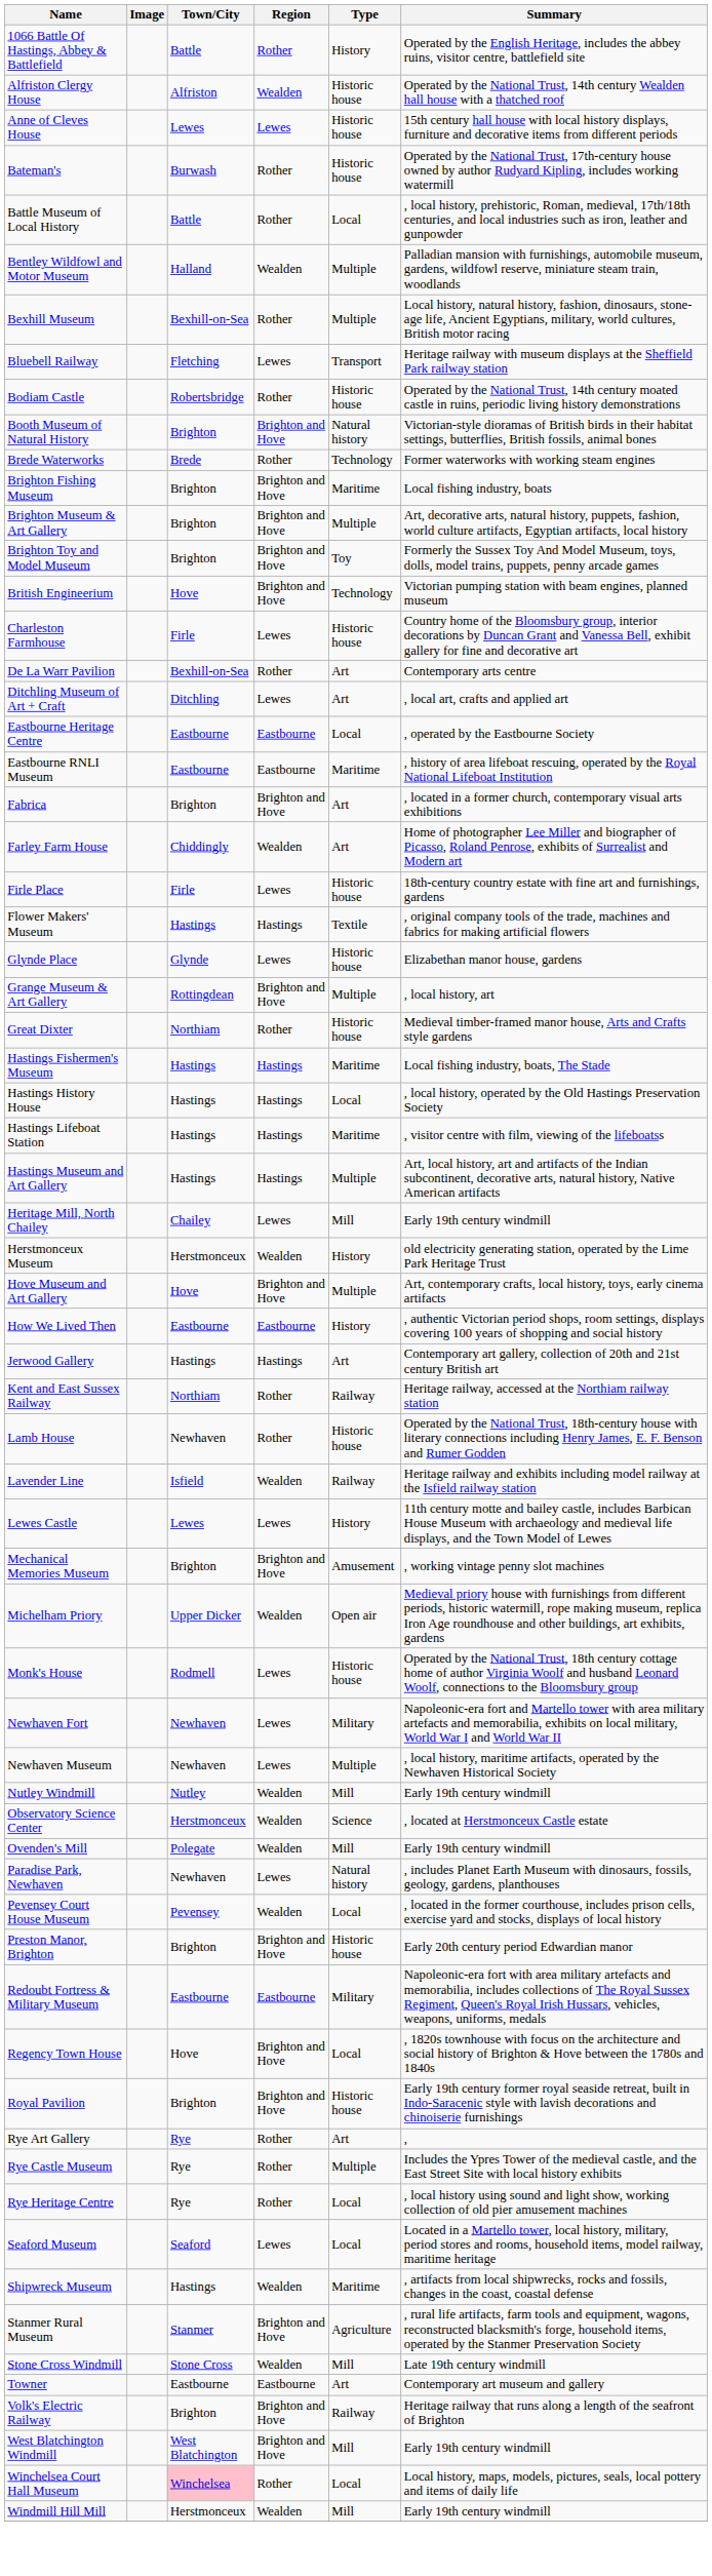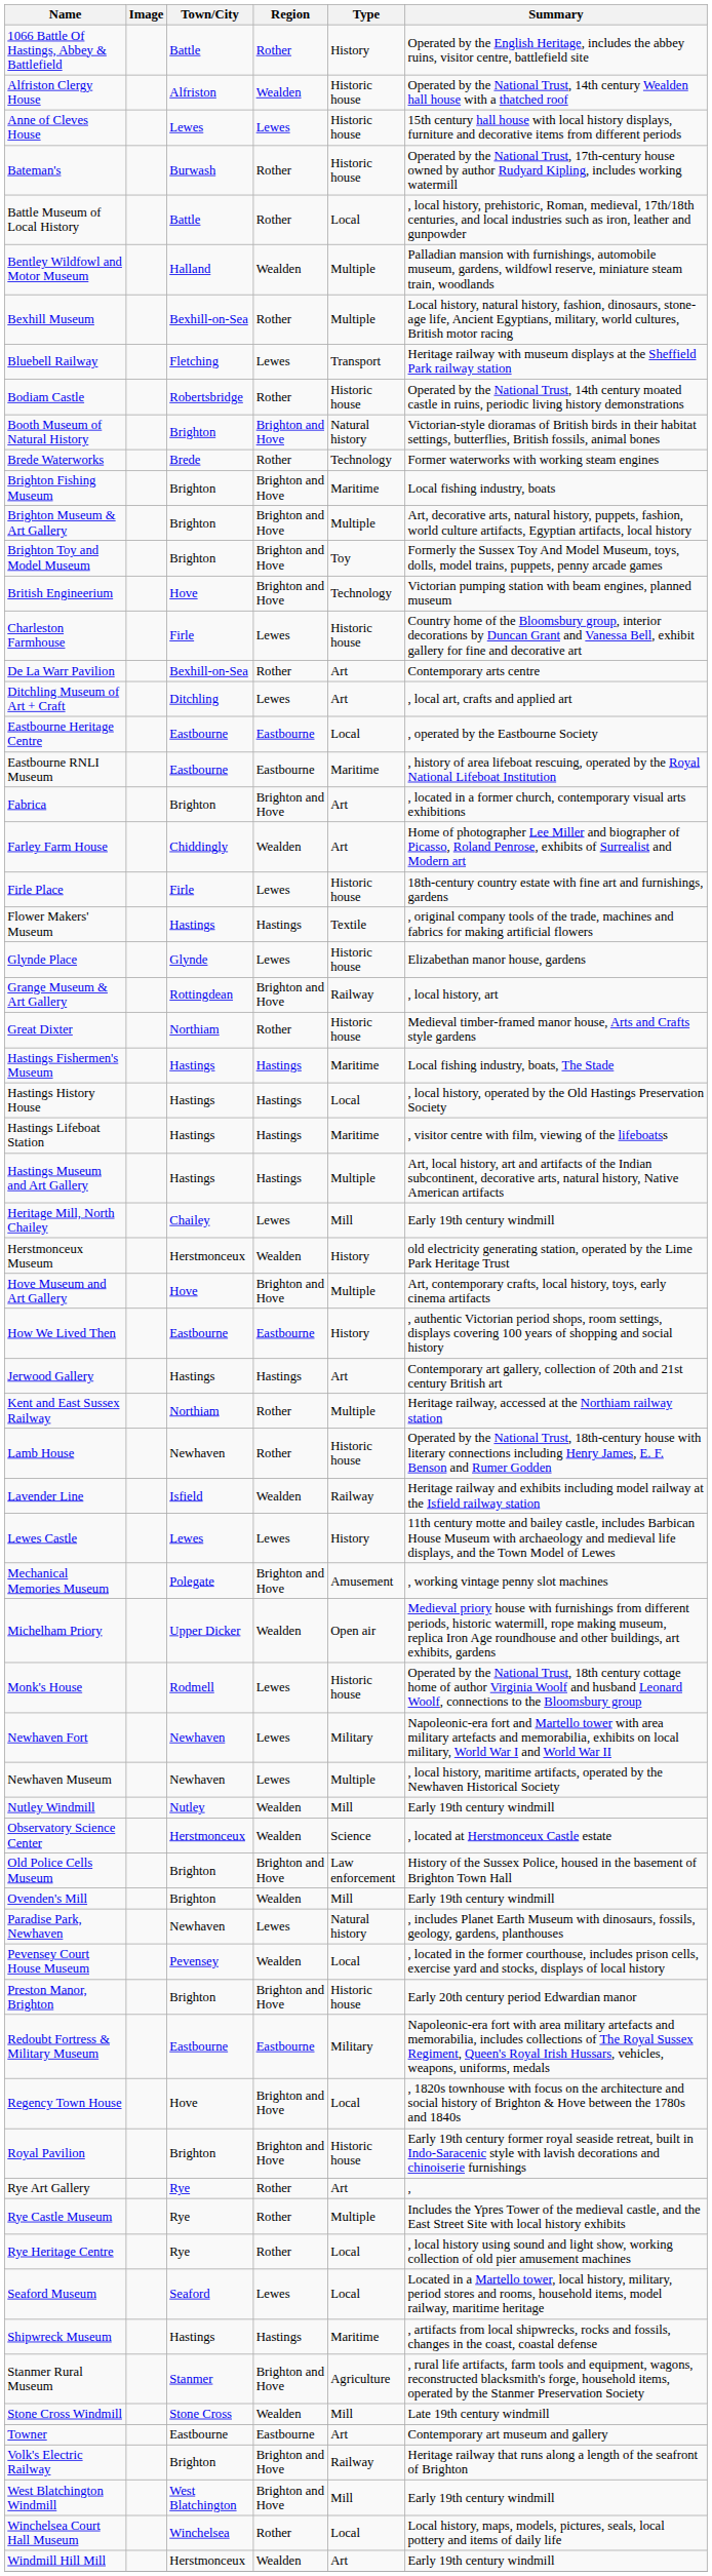 <table class="wikitable sortable">
 <tr>
 <th>Name</th>
 <th>Image</th>
 <th>Town/City</th>
 <th>Region</th>
 <th>Type</th>
 <th>Summary</th>
 </tr>
 <tr>
 <td><a href='#'>1066 Battle Of Hastings, Abbey & Battlefield</a></td>
 <td></td>
 <td><a href='#'>Battle</a></td>
 <td><a href='#'>Rother</a></td>
 <td>History</td>
 <td>Operated by the <a href='#'>English Heritage</a>, includes the abbey ruins, visitor centre, battlefield site</td>
 </tr>
 <tr>
 <td><a href='#'>Alfriston Clergy House</a></td>
 <td></td>
 <td><a href='#'>Alfriston</a></td>
 <td><a href='#'>Wealden</a></td>
 <td>Historic house</td>
 <td>Operated by the <a href='#'>National Trust</a>, 14th century <a href='#'>Wealden</a> <a href='#'>hall house</a> with a <a href='#'>thatched roof</a></td>
 </tr>
 <tr>
 <td><a href='#'>Anne of Cleves House</a></td>
 <td></td>
 <td><a href='#'>Lewes</a></td>
 <td><a href='#'>Lewes</a></td>
 <td>Historic house</td>
 <td>15th century <a href='#'>hall house</a> with local history displays, furniture and decorative items from different periods</td>
 </tr>
 <tr>
 <td><a href='#'>Bateman's</a></td>
 <td></td>
 <td><a href='#'>Burwash</a></td>
 <td>Rother</td>
 <td>Historic house</td>
 <td>Operated by the <a href='#'>National Trust</a>, 17th-century house owned by author <a href='#'>Rudyard Kipling</a>, includes working watermill</td>
 </tr>
 <tr>
 <td>Battle Museum of Local History</td>
 <td></td>
 <td><a href='#'>Battle</a></td>
 <td>Rother</td>
 <td>Local</td>
 <td>, local history, prehistoric, Roman, medieval, 17th/18th centuries, and local industries such as iron, leather and gunpowder</td>
 </tr>
 <tr>
 <td><a href='#'>Bentley Wildfowl and Motor Museum</a></td>
 <td></td>
 <td><a href='#'>Halland</a></td>
 <td>Wealden</td>
 <td>Multiple</td>
 <td>Palladian mansion with furnishings, automobile museum, gardens, wildfowl reserve, miniature steam train, woodlands</td>
 </tr>
 <tr>
 <td><a href='#'>Bexhill Museum</a></td>
 <td></td>
 <td><a href='#'>Bexhill-on-Sea</a></td>
 <td>Rother</td>
 <td>Multiple</td>
 <td>Local history, natural history, fashion, dinosaurs, stone-age life, Ancient Egyptians, military, world cultures, British motor racing</td>
 </tr>
 <tr>
 <td><a href='#'>Bluebell Railway</a></td>
 <td></td>
 <td><a href='#'>Fletching</a></td>
 <td>Lewes</td>
 <td>Transport</td>
 <td>Heritage railway with museum displays at the <a href='#'>Sheffield Park railway station</a></td>
 </tr>
 <tr>
 <td><a href='#'>Bodiam Castle</a></td>
 <td></td>
 <td><a href='#'>Robertsbridge</a></td>
 <td>Rother</td>
 <td>Historic house</td>
 <td>Operated by the <a href='#'>National Trust</a>, 14th century moated castle in ruins, periodic living history demonstrations</td>
 </tr>
 <tr>
 <td><a href='#'>Booth Museum of Natural History</a></td>
 <td></td>
 <td><a href='#'>Brighton</a></td>
 <td><a href='#'>Brighton and Hove</a></td>
 <td>Natural history</td>
 <td>Victorian-style dioramas of British birds in their habitat settings, butterflies, British fossils, animal bones</td>
 </tr>
 <tr>
 <td><a href='#'>Brede Waterworks</a></td>
 <td></td>
 <td><a href='#'>Brede</a></td>
 <td>Rother</td>
 <td>Technology</td>
 <td>Former waterworks with working steam engines</td>
 </tr>
 <tr>
 <td><a href='#'>Brighton Fishing Museum</a></td>
 <td></td>
 <td>Brighton</td>
 <td>Brighton and Hove</td>
 <td>Maritime</td>
 <td>Local fishing industry, boats</td>
 </tr>
 <tr>
 <td><a href='#'>Brighton Museum & Art Gallery</a></td>
 <td></td>
 <td>Brighton</td>
 <td>Brighton and Hove</td>
 <td>Multiple</td>
 <td>Art, decorative arts, natural history, puppets, fashion, world culture artifacts, Egyptian artifacts, local history</td>
 </tr>
 <tr>
 <td><a href='#'>Brighton Toy and Model Museum</a></td>
 <td></td>
 <td>Brighton</td>
 <td>Brighton and Hove</td>
 <td>Toy</td>
 <td>Formerly the Sussex Toy And Model Museum, toys, dolls, model trains, puppets, penny arcade games</td>
 </tr>
 <tr>
 <td><a href='#'>British Engineerium</a></td>
 <td></td>
 <td><a href='#'>Hove</a></td>
 <td>Brighton and Hove</td>
 <td>Technology</td>
 <td>Victorian pumping station with beam engines, planned museum</td>
 </tr>
 <tr>
 <td><a href='#'>Charleston Farmhouse</a></td>
 <td></td>
 <td><a href='#'>Firle</a></td>
 <td>Lewes</td>
 <td>Historic house</td>
 <td>Country home of the <a href='#'>Bloomsbury group</a>, interior decorations by <a href='#'>Duncan Grant</a> and <a href='#'>Vanessa Bell</a>, exhibit gallery for fine and decorative art</td>
 </tr>
 <tr>
 <td><a href='#'>De La Warr Pavilion</a></td>
 <td></td>
 <td><a href='#'>Bexhill-on-Sea</a></td>
 <td>Rother</td>
 <td>Art</td>
 <td>Contemporary arts centre</td>
 </tr>
 <tr>
 <td><a href='#'>Ditchling Museum of Art + Craft</a></td>
 <td></td>
 <td><a href='#'>Ditchling</a></td>
 <td>Lewes</td>
 <td>Art</td>
 <td>, local art, crafts and applied art</td>
 </tr>
 <tr>
 <td><a href='#'>Eastbourne Heritage Centre</a></td>
 <td></td>
 <td><a href='#'>Eastbourne</a></td>
 <td><a href='#'>Eastbourne</a></td>
 <td>Local</td>
 <td>, operated by the Eastbourne Society</td>
 </tr>
 <tr>
 <td>Eastbourne RNLI Museum</td>
 <td></td>
 <td><a href='#'>Eastbourne</a></td>
 <td>Eastbourne</td>
 <td>Maritime</td>
 <td>, history of area lifeboat rescuing, operated by the <a href='#'>Royal National Lifeboat Institution</a></td>
 </tr>
 <tr>
 <td><a href='#'>Fabrica</a></td>
 <td></td>
 <td>Brighton</td>
 <td>Brighton and Hove</td>
 <td>Art</td>
 <td>, located in a former church, contemporary visual arts exhibitions</td>
 </tr>
 <tr>
 <td><a href='#'>Farley Farm House</a></td>
 <td></td>
 <td><a href='#'>Chiddingly</a></td>
 <td>Wealden</td>
 <td>Art</td>
 <td>Home of photographer <a href='#'>Lee Miller</a> and biographer of <a href='#'>Picasso</a>, <a href='#'>Roland Penrose</a>, exhibits of <a href='#'>Surrealist</a> and <a href='#'>Modern art</a></td>
 </tr>
 <tr>
 <td><a href='#'>Firle Place</a></td>
 <td></td>
 <td><a href='#'>Firle</a></td>
 <td>Lewes</td>
 <td>Historic house</td>
 <td>18th-century country estate with fine art and furnishings, gardens</td>
 </tr>
 <tr>
 <td>Flower Makers' Museum</td>
 <td></td>
 <td><a href='#'>Hastings</a></td>
 <td>Hastings</td>
 <td>Textile</td>
 <td>, original company tools of the trade, machines and fabrics for making artificial flowers</td>
 </tr>
 <tr>
 <td><a href='#'>Glynde Place</a></td>
 <td></td>
 <td><a href='#'>Glynde</a></td>
 <td>Lewes</td>
 <td>Historic house</td>
 <td>Elizabethan manor house, gardens</td>
 </tr>
 <tr>
 <td><a href='#'>Grange Museum & Art Gallery</a></td>
 <td></td>
 <td><a href='#'>Rottingdean</a></td>
 <td>Brighton and Hove</td>
-<td>Multiple</td>
+<td>Railway</td>
 <td>, local history, art</td>
 </tr>
 <tr>
 <td><a href='#'>Great Dixter</a></td>
 <td></td>
 <td><a href='#'>Northiam</a></td>
 <td>Rother</td>
 <td>Historic house</td>
 <td>Medieval timber-framed manor house, <a href='#'>Arts and Crafts</a> style gardens</td>
 </tr>
 <tr>
 <td><a href='#'>Hastings Fishermen's Museum</a></td>
 <td></td>
 <td><a href='#'>Hastings</a></td>
 <td><a href='#'>Hastings</a></td>
 <td>Maritime</td>
 <td>Local fishing industry, boats, <a href='#'>The Stade</a></td>
 </tr>
 <tr>
 <td>Hastings History House</td>
 <td></td>
 <td>Hastings</td>
 <td>Hastings</td>
 <td>Local</td>
 <td>, local history, operated by the Old Hastings Preservation Society</td>
 </tr>
 <tr>
 <td>Hastings Lifeboat Station</td>
 <td></td>
 <td>Hastings</td>
 <td>Hastings</td>
 <td>Maritime</td>
 <td>, visitor centre with film, viewing of the <a href='#'>lifeboats</a>s</td>
 </tr>
 <tr>
 <td><a href='#'>Hastings Museum and Art Gallery</a></td>
 <td></td>
 <td>Hastings</td>
 <td>Hastings</td>
 <td>Multiple</td>
 <td>Art, local history, art and artifacts of the Indian subcontinent, decorative arts, natural history, Native American artifacts</td>
 </tr>
 <tr>
 <td><a href='#'>Heritage Mill, North Chailey</a></td>
 <td></td>
 <td><a href='#'>Chailey</a></td>
 <td>Lewes</td>
 <td>Mill</td>
 <td>Early 19th century windmill</td>
 </tr>
 <tr>
 <td>Herstmonceux Museum</td>
 <td></td>
 <td>Herstmonceux</td>
 <td>Wealden</td>
 <td>History</td>
 <td>old electricity generating station, operated by the Lime Park Heritage Trust</td>
 </tr>
 <tr>
 <td><a href='#'>Hove Museum and Art Gallery</a></td>
 <td></td>
 <td><a href='#'>Hove</a></td>
 <td>Brighton and Hove</td>
 <td>Multiple</td>
 <td>Art, contemporary crafts, local history, toys, early cinema artifacts</td>
 </tr>
 <tr>
 <td><a href='#'>How We Lived Then</a></td>
 <td></td>
 <td><a href='#'>Eastbourne</a></td>
 <td><a href='#'>Eastbourne</a></td>
 <td>History</td>
 <td>, authentic Victorian period shops, room settings, displays covering 100 years of shopping and social history</td>
 </tr>
 <tr>
 <td><a href='#'>Jerwood Gallery</a></td>
 <td></td>
 <td>Hastings</td>
 <td>Hastings</td>
 <td>Art</td>
 <td>Contemporary art gallery, collection of 20th and 21st century British art</td>
 </tr>
 <tr>
 <td><a href='#'>Kent and East Sussex Railway</a></td>
 <td></td>
 <td><a href='#'>Northiam</a></td>
 <td>Rother</td>
-<td>Railway</td>
+<td>Multiple</td>
 <td>Heritage railway, accessed at the <a href='#'>Northiam railway station</a></td>
 </tr>
 <tr>
 <td><a href='#'>Lamb House</a></td>
 <td></td>
 <td>Newhaven</td>
 <td>Rother</td>
 <td>Historic house</td>
 <td>Operated by the <a href='#'>National Trust</a>, 18th-century house with literary connections including <a href='#'>Henry James</a>, <a href='#'>E. F. Benson</a> and <a href='#'>Rumer Godden</a></td>
 </tr>
 <tr>
 <td><a href='#'>Lavender Line</a></td>
 <td></td>
 <td><a href='#'>Isfield</a></td>
 <td>Wealden</td>
 <td>Railway</td>
 <td>Heritage railway and exhibits including model railway at the <a href='#'>Isfield railway station</a></td>
 </tr>
 <tr>
 <td><a href='#'>Lewes Castle</a></td>
 <td></td>
 <td><a href='#'>Lewes</a></td>
 <td>Lewes</td>
 <td>History</td>
 <td>11th century motte and bailey castle, includes Barbican House Museum with archaeology and medieval life displays, and the Town Model of Lewes</td>
 </tr>
 <tr>
 <td><a href='#'>Mechanical Memories Museum</a></td>
 <td></td>
-<td>Brighton</td>
+<td><a href='#'>Polegate</a></td>
 <td>Brighton and Hove</td>
 <td>Amusement</td>
 <td>, working vintage penny slot machines</td>
 </tr>
 <tr>
 <td><a href='#'>Michelham Priory</a></td>
 <td></td>
 <td><a href='#'>Upper Dicker</a></td>
 <td>Wealden</td>
 <td>Open air</td>
 <td><a href='#'>Medieval priory</a> house with furnishings from different periods, historic watermill, rope making museum, replica Iron Age roundhouse and other buildings, art exhibits, gardens</td>
 </tr>
 <tr>
 <td><a href='#'>Monk's House</a></td>
 <td></td>
 <td><a href='#'>Rodmell</a></td>
 <td>Lewes</td>
 <td>Historic house</td>
 <td>Operated by the <a href='#'>National Trust</a>, 18th century cottage home of author <a href='#'>Virginia Woolf</a> and husband <a href='#'>Leonard Woolf</a>, connections to the <a href='#'>Bloomsbury group</a></td>
 </tr>
 <tr>
 <td><a href='#'>Newhaven Fort</a></td>
 <td></td>
 <td><a href='#'>Newhaven</a></td>
 <td>Lewes</td>
 <td>Military</td>
 <td>Napoleonic-era fort and <a href='#'>Martello tower</a> with area military artefacts and memorabilia, exhibits on local military, <a href='#'>World War I</a> and <a href='#'>World War II</a></td>
 </tr>
 <tr>
 <td>Newhaven Museum</td>
 <td></td>
 <td>Newhaven</td>
 <td>Lewes</td>
 <td>Multiple</td>
 <td>, local history, maritime artifacts, operated by the Newhaven Historical Society</td>
 </tr>
 <tr>
 <td><a href='#'>Nutley Windmill</a></td>
 <td></td>
 <td><a href='#'>Nutley</a></td>
 <td>Wealden</td>
 <td>Mill</td>
 <td>Early 19th century windmill</td>
 </tr>
 <tr>
 <td><a href='#'>Observatory Science Center</a></td>
 <td></td>
 <td><a href='#'>Herstmonceux</a></td>
 <td>Wealden</td>
 <td>Science</td>
 <td>, located at <a href='#'>Herstmonceux Castle</a> estate</td>
 </tr>
 <tr>
+<td><a href='#'>Old Police Cells Museum</a></td>
+<td></td>
+<td>Brighton</td>
+<td>Brighton and Hove</td>
+<td>Law enforcement</td>
+<td>History of the Sussex Police, housed in the basement of Brighton Town Hall</td>
+</tr>
+<tr>
 <td><a href='#'>Ovenden's Mill</a></td>
 <td></td>
-<td><a href='#'>Polegate</a></td>
+<td>Brighton</td>
 <td>Wealden</td>
 <td>Mill</td>
 <td>Early 19th century windmill</td>
 </tr>
 <tr>
 <td><a href='#'>Paradise Park, Newhaven</a></td>
 <td></td>
 <td>Newhaven</td>
 <td>Lewes</td>
 <td>Natural history</td>
 <td>, includes Planet Earth Museum with dinosaurs, fossils, geology, gardens, planthouses</td>
 </tr>
 <tr>
 <td><a href='#'>Pevensey Court House Museum</a></td>
 <td></td>
 <td><a href='#'>Pevensey</a></td>
 <td>Wealden</td>
 <td>Local</td>
 <td>, located in the former courthouse, includes prison cells, exercise yard and stocks, displays of local history</td>
 </tr>
 <tr>
 <td><a href='#'>Preston Manor, Brighton</a></td>
 <td></td>
 <td>Brighton</td>
 <td>Brighton and Hove</td>
 <td>Historic house</td>
 <td>Early 20th century period Edwardian manor</td>
 </tr>
 <tr>
 <td><a href='#'>Redoubt Fortress & Military Museum</a></td>
 <td></td>
 <td><a href='#'>Eastbourne</a></td>
 <td><a href='#'>Eastbourne</a></td>
 <td>Military</td>
 <td>Napoleonic-era fort with area military artefacts and memorabilia, includes collections of <a href='#'>The Royal Sussex Regiment</a>, <a href='#'>Queen's Royal Irish Hussars</a>, vehicles, weapons, uniforms, medals</td>
 </tr>
 <tr>
 <td><a href='#'>Regency Town House</a></td>
 <td></td>
 <td>Hove</td>
 <td>Brighton and Hove</td>
 <td>Local</td>
 <td>, 1820s townhouse with focus on the architecture and social history of Brighton & Hove between the 1780s and 1840s</td>
 </tr>
 <tr>
 <td><a href='#'>Royal Pavilion</a></td>
 <td></td>
 <td>Brighton</td>
 <td>Brighton and Hove</td>
 <td>Historic house</td>
 <td>Early 19th century former royal seaside retreat, built in <a href='#'>Indo-Saracenic</a> style with lavish decorations and <a href='#'>chinoiserie</a> furnishings</td>
 </tr>
 <tr>
 <td>Rye Art Gallery</td>
 <td></td>
 <td><a href='#'>Rye</a></td>
 <td>Rother</td>
 <td>Art</td>
 <td>, </td>
 </tr>
 <tr>
 <td><a href='#'>Rye Castle Museum</a></td>
 <td></td>
 <td>Rye</td>
 <td>Rother</td>
 <td>Multiple</td>
 <td>Includes the Ypres Tower of the medieval castle, and the East Street Site with local history exhibits</td>
 </tr>
 <tr>
 <td><a href='#'>Rye Heritage Centre</a></td>
 <td></td>
 <td>Rye</td>
 <td>Rother</td>
 <td>Local</td>
 <td>, local history using sound and light show, working collection of old pier amusement machines</td>
 </tr>
 <tr>
 <td><a href='#'>Seaford Museum</a></td>
 <td></td>
 <td><a href='#'>Seaford</a></td>
 <td>Lewes</td>
 <td>Local</td>
 <td>Located in a <a href='#'>Martello tower</a>, local history, military, period stores and rooms, household items, model railway, maritime heritage</td>
 </tr>
 <tr>
 <td><a href='#'>Shipwreck Museum</a></td>
 <td></td>
 <td>Hastings</td>
-<td>Wealden</td>
+<td>Hastings</td>
 <td>Maritime</td>
 <td>, artifacts from local shipwrecks, rocks and fossils, changes in the coast, coastal defense</td>
 </tr>
 <tr>
 <td>Stanmer Rural Museum</td>
 <td></td>
 <td><a href='#'>Stanmer</a></td>
 <td>Brighton and Hove</td>
 <td>Agriculture</td>
 <td>, rural life artifacts, farm tools and equipment, wagons, reconstructed blacksmith's forge, household items, operated by the Stanmer Preservation Society</td>
 </tr>
 <tr>
 <td><a href='#'>Stone Cross Windmill</a></td>
 <td></td>
 <td><a href='#'>Stone Cross</a></td>
 <td>Wealden</td>
 <td>Mill</td>
 <td>Late 19th century windmill</td>
 </tr>
 <tr>
 <td><a href='#'>Towner</a></td>
 <td></td>
 <td>Eastbourne</td>
 <td>Eastbourne</td>
 <td>Art</td>
 <td>Contemporary art museum and gallery</td>
 </tr>
 <tr>
 <td><a href='#'>Volk's Electric Railway</a></td>
 <td></td>
 <td>Brighton</td>
 <td>Brighton and Hove</td>
 <td>Railway</td>
 <td>Heritage railway that runs along a length of the seafront of Brighton</td>
 </tr>
 <tr>
 <td><a href='#'>West Blatchington Windmill</a></td>
 <td></td>
 <td><a href='#'>West Blatchington</a></td>
 <td>Brighton and Hove</td>
 <td>Mill</td>
 <td>Early 19th century windmill</td>
 </tr>
 <tr>
 <td><a href='#'>Winchelsea Court Hall Museum</a></td>
 <td></td>
-<td style="background: pink;"><a href='#'>Winchelsea</a></td>
+<td><a href='#'>Winchelsea</a></td>
 <td>Rother</td>
 <td>Local</td>
 <td>Local history, maps, models, pictures, seals, local pottery and items of daily life</td>
 </tr>
 <tr>
 <td><a href='#'>Windmill Hill Mill</a></td>
 <td></td>
 <td>Herstmonceux</td>
 <td>Wealden</td>
-<td>Mill</td>
+<td>Art</td>
 <td>Early 19th century windmill</td>
 </tr>
 <tr>
 </tr>
 </table>
